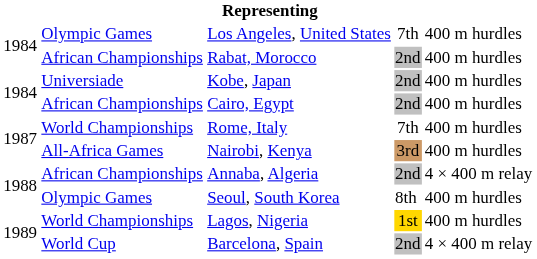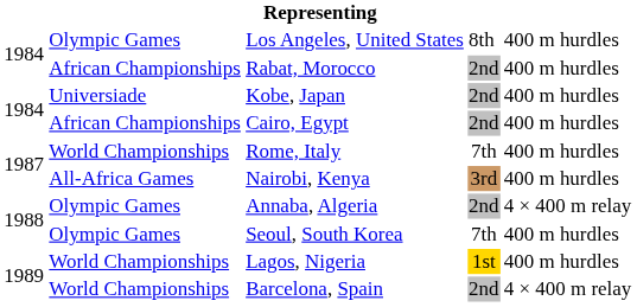 <table>
 <tr>
 <th colspan="6">Representing </th>
 </tr>
 <tr>
 <td rowspan=2>1984</td>
 <td><a href='#'>Olympic Games</a></td>
 <td><a href='#'>Los Angeles</a>, <a href='#'>United States</a></td>
-<td align="center">7th</td>
+<td>8th</td>
 <td>400 m hurdles</td>
 <td></td>
 </tr>
 <tr>
 <td><a href='#'>African Championships</a></td>
 <td><a href='#'>Rabat, Morocco</a></td>
 <td bgcolor="silver">2nd</td>
 <td>400 m hurdles</td>
 <td></td>
 </tr>
 <tr>
 <td rowspan=2>1984</td>
 <td><a href='#'>Universiade</a></td>
 <td><a href='#'>Kobe</a>, <a href='#'>Japan</a></td>
 <td bgcolor="silver">2nd</td>
 <td>400 m hurdles</td>
 <td></td>
 </tr>
 <tr>
 <td><a href='#'>African Championships</a></td>
 <td><a href='#'>Cairo, Egypt</a></td>
 <td bgcolor="silver">2nd</td>
 <td>400 m hurdles</td>
 <td></td>
 </tr>
 <tr>
 <td rowspan=2>1987</td>
 <td><a href='#'>World Championships</a></td>
 <td><a href='#'>Rome, Italy</a></td>
 <td align="center">7th</td>
 <td>400 m hurdles</td>
 <td></td>
 </tr>
 <tr>
 <td><a href='#'>All-Africa Games</a></td>
 <td><a href='#'>Nairobi</a>, <a href='#'>Kenya</a></td>
 <td bgcolor="cc9966" align="center">3rd</td>
 <td>400 m hurdles</td>
 <td></td>
 </tr>
 <tr>
 <td rowspan=2>1988</td>
-<td><a href='#'>African Championships</a></td>
+<td><a href='#'>Olympic Games</a></td>
 <td><a href='#'>Annaba</a>, <a href='#'>Algeria</a></td>
 <td bgcolor="silver" align="center">2nd</td>
 <td>4 × 400 m relay</td>
 <td></td>
 </tr>
 <tr>
 <td><a href='#'>Olympic Games</a></td>
 <td><a href='#'>Seoul</a>, <a href='#'>South Korea</a></td>
-<td>8th</td>
+<td align="center">7th</td>
 <td>400 m hurdles</td>
 <td></td>
 </tr>
 <tr>
 <td rowspan=2>1989</td>
 <td><a href='#'>World Championships</a></td>
 <td><a href='#'>Lagos</a>, <a href='#'>Nigeria</a></td>
 <td bgcolor="gold" align="center">1st</td>
 <td>400 m hurdles</td>
 <td></td>
 </tr>
 <tr>
-<td><a href='#'>World Cup</a></td>
+<td><a href='#'>World Championships</a></td>
 <td><a href='#'>Barcelona</a>, <a href='#'>Spain</a></td>
 <td bgcolor="silver" align="center">2nd</td>
 <td>4 × 400 m relay</td>
 <td></td>
 </tr>
 </table>
